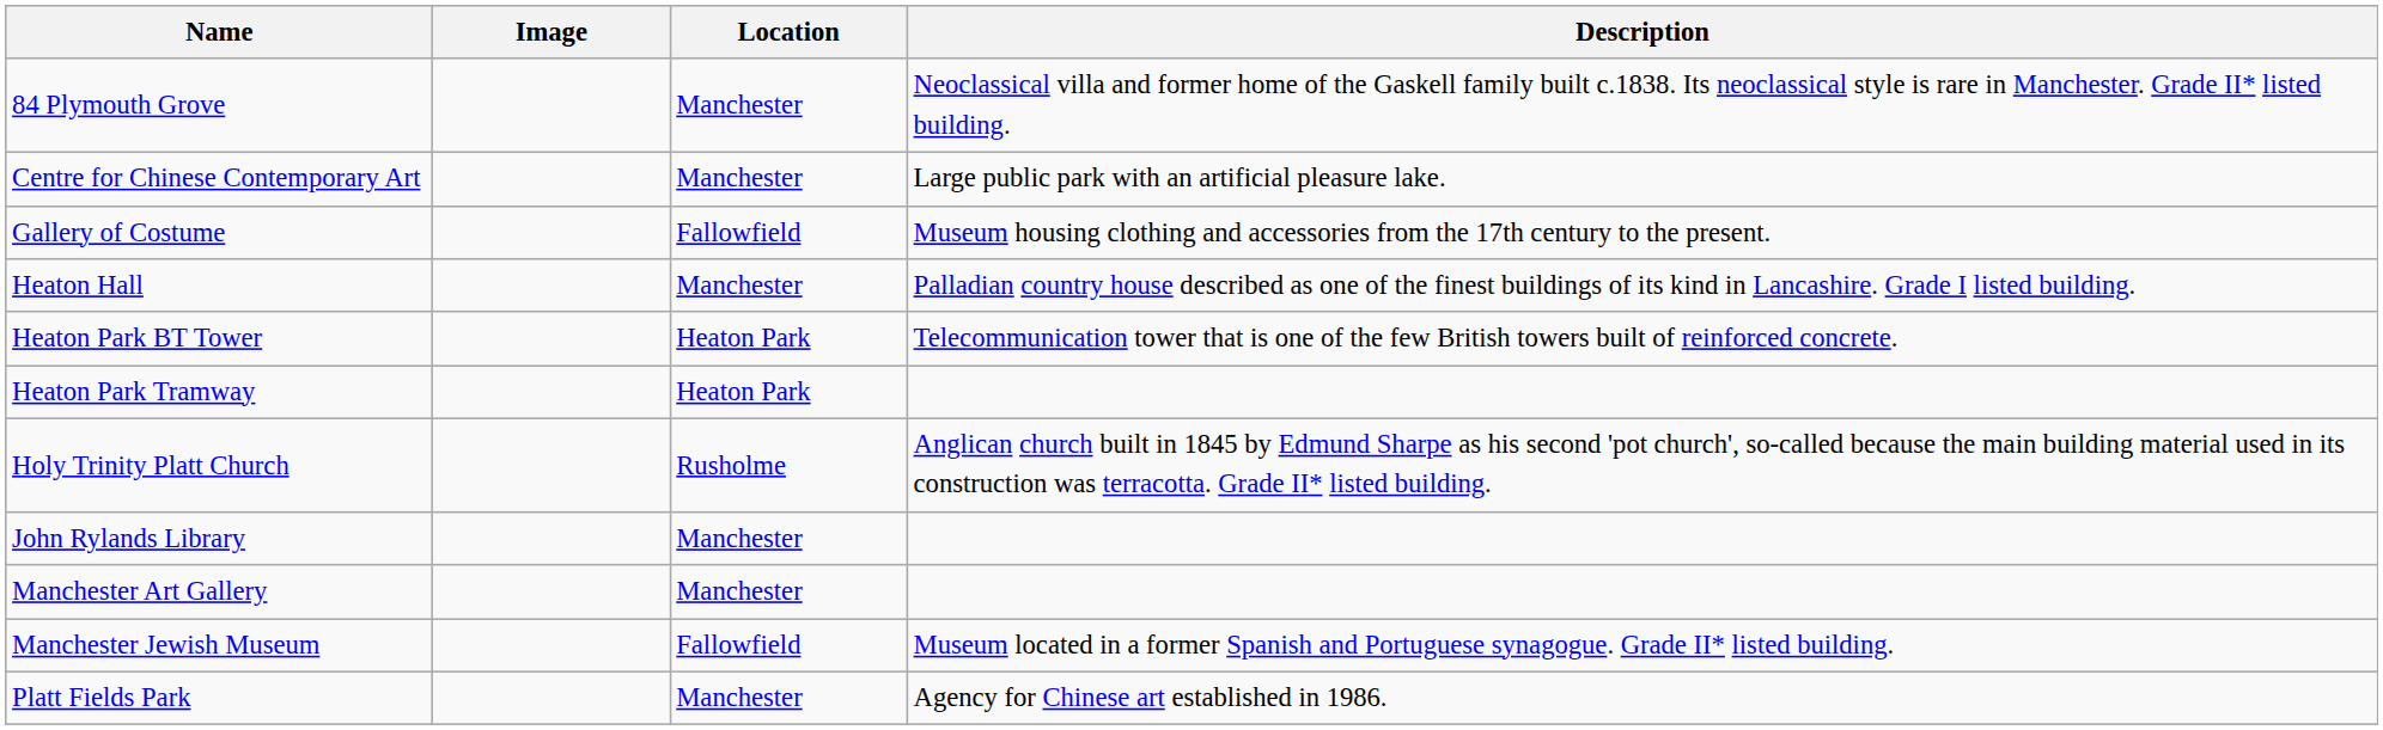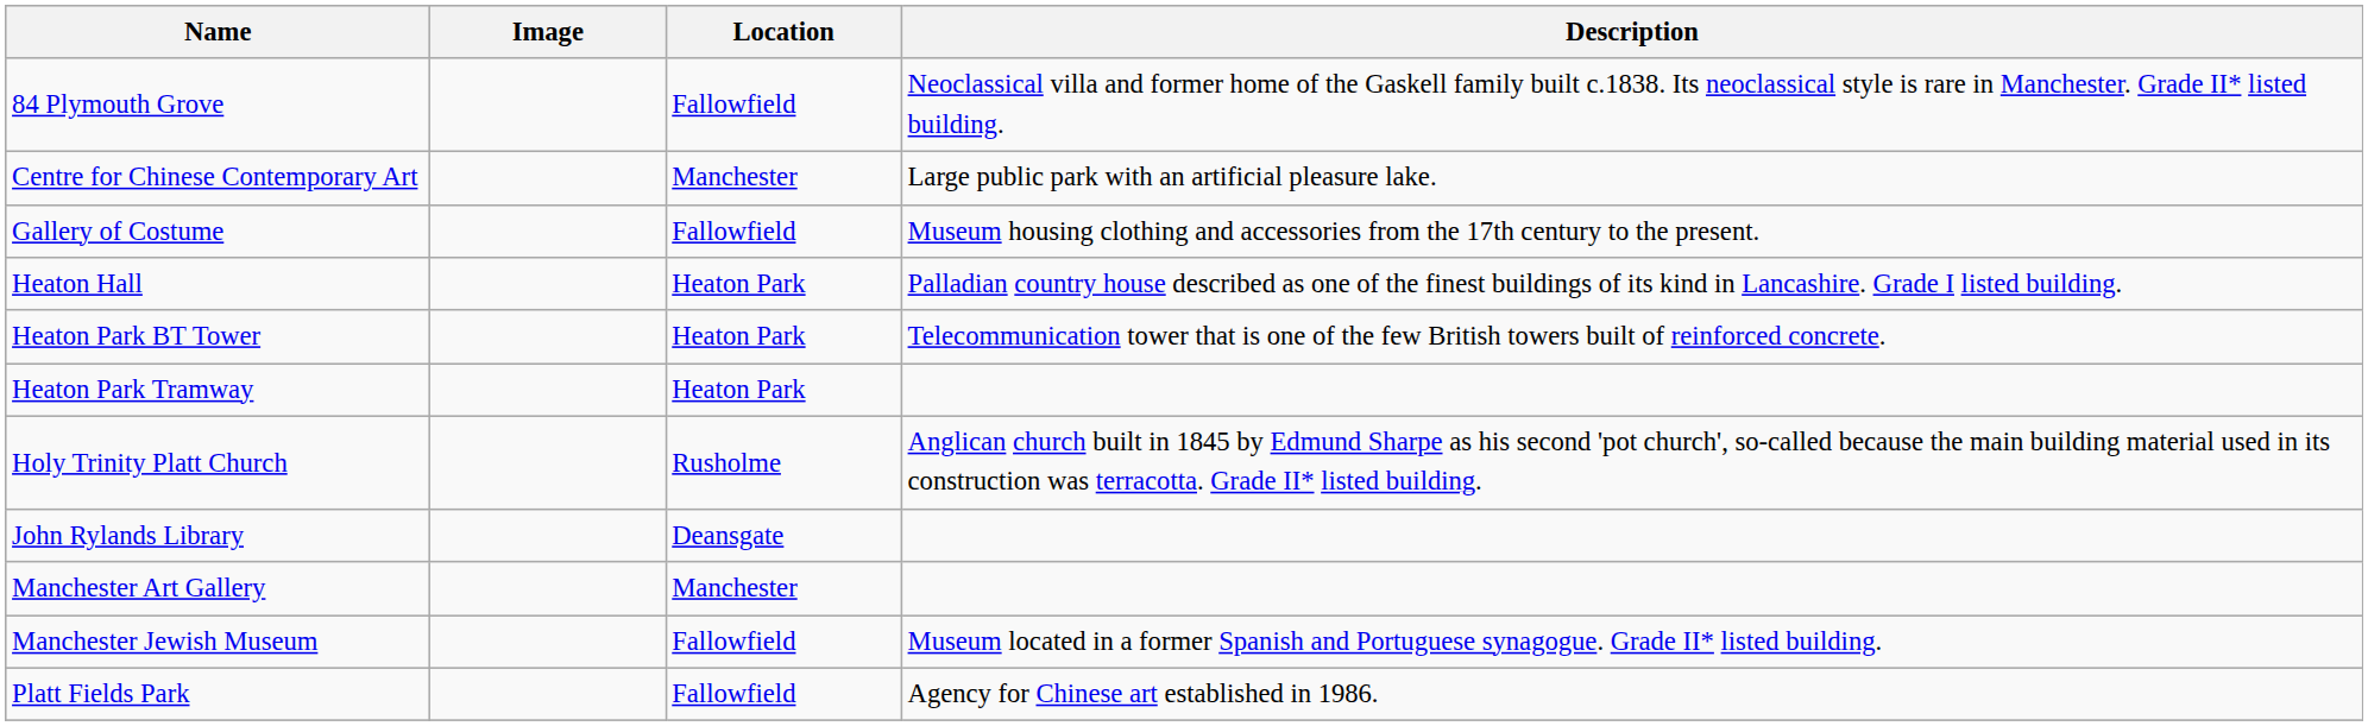 <table class="wikitable sortable" style="font-size:90%;width:100%;border:0px;text-align:left;line-height:150%;">
 <tr>
 <th width="18%">Name</th>
 <th width="10%" class="unsortable">Image</th>
 <th width="10%">Location</th>
 <th width="62%" class="unsortable">Description</th>
 </tr>
 <tr>
 <td><a href='#'>84 Plymouth Grove</a></td>
 <td></td>
-<td><a href='#'>Manchester</a></td>
+<td><a href='#'>Fallowfield</a></td>
 <td><a href='#'>Neoclassical</a> villa and former home of the Gaskell family built c.1838. Its <a href='#'>neoclassical</a> style is rare in <a href='#'>Manchester</a>. <a href='#'>Grade II*</a> <a href='#'>listed building</a>.</td>
 </tr>
 <tr>
 <td><a href='#'>Centre for Chinese Contemporary Art</a></td>
 <td></td>
 <td><a href='#'>Manchester</a></td>
 <td>Large public park with an artificial pleasure lake.</td>
 </tr>
 <tr>
 <td><a href='#'>Gallery of Costume</a></td>
 <td></td>
 <td><a href='#'>Fallowfield</a></td>
 <td><a href='#'>Museum</a> housing clothing and accessories from the 17th century to the present.</td>
 </tr>
 <tr>
 <td><a href='#'>Heaton Hall</a></td>
 <td></td>
-<td><a href='#'>Manchester</a></td>
+<td><a href='#'>Heaton Park</a></td>
 <td><a href='#'>Palladian</a> <a href='#'>country house</a> described as one of the finest buildings of its kind in <a href='#'>Lancashire</a>. <a href='#'>Grade I</a> <a href='#'>listed building</a>.</td>
 </tr>
 <tr>
 <td><a href='#'>Heaton Park BT Tower</a></td>
 <td></td>
 <td><a href='#'>Heaton Park</a></td>
 <td><a href='#'>Telecommunication</a> tower that is one of the few British towers built of <a href='#'>reinforced concrete</a>.</td>
 </tr>
 <tr>
 <td><a href='#'>Heaton Park Tramway</a></td>
 <td></td>
 <td><a href='#'>Heaton Park</a></td>
 <td></td>
 </tr>
 <tr>
 <td><a href='#'>Holy Trinity Platt Church</a></td>
 <td></td>
 <td><a href='#'>Rusholme</a></td>
 <td><a href='#'>Anglican</a> <a href='#'>church</a> built in 1845 by <a href='#'>Edmund Sharpe</a> as his second 'pot church', so-called because the main building material used in its construction was <a href='#'>terracotta</a>. <a href='#'>Grade II*</a> <a href='#'>listed building</a>.</td>
 </tr>
 <tr>
 <td><a href='#'>John Rylands Library</a></td>
 <td></td>
-<td><a href='#'>Manchester</a></td>
+<td><a href='#'>Deansgate</a></td>
 <td></td>
 </tr>
 <tr>
 <td><a href='#'>Manchester Art Gallery</a></td>
 <td></td>
 <td><a href='#'>Manchester</a></td>
 <td></td>
 </tr>
 <tr>
 <td><a href='#'>Manchester Jewish Museum</a></td>
 <td></td>
 <td><a href='#'>Fallowfield</a></td>
 <td><a href='#'>Museum</a> located in a former <a href='#'>Spanish and Portuguese synagogue</a>. <a href='#'>Grade II*</a> <a href='#'>listed building</a>.</td>
 </tr>
 <tr>
 <td><a href='#'>Platt Fields Park</a></td>
 <td></td>
-<td><a href='#'>Manchester</a></td>
+<td><a href='#'>Fallowfield</a></td>
 <td>Agency for <a href='#'>Chinese art</a> established in 1986.</td>
 </tr>
 <tr>
 </tr>
 </table>
